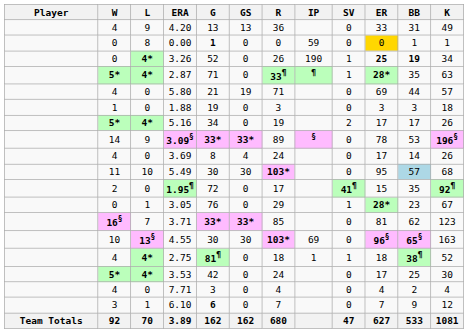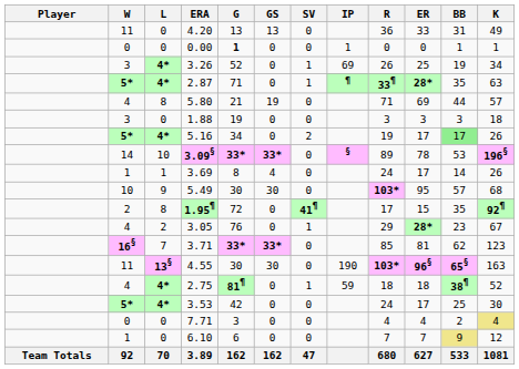 <table class="wikitable " style="text-align:center">
 <tr>
 <th width="20%" bgcolor="#ddddff">Player</th>
 <th width="7%" bgcolor="#ddddff">W</th>
 <th width="7%" bgcolor="#ddddff">L</th>
 <th width="7%" bgcolor="#ddddff">ERA</th>
 <th width="7%" bgcolor="#ddddff">G</th>
 <th width="7%" bgcolor="#ddddff">GS</th>
+<th width="7%" bgcolor="#ddddff">SV</th>
+<th width="8%" bgcolor="#ddddff">IP</th>
 <th width="7%" bgcolor="#ddddff">R</th>
-<th width="8%" bgcolor="#ddddff">IP</th>
-<th width="7%" bgcolor="#ddddff">SV</th>
 <th width="7%" bgcolor="#ddddff">ER</th>
 <th width="7%" bgcolor="#ddddff">BB</th>
 <th width="7%" bgcolor="#ddddff">K</th>
 </tr>
 <tr>
 <td></td>
-<td>4</td>
-<td>9</td>
+<td>11</td>
+<td>0</td>
 <td>4.20</td>
 <td>13</td>
 <td>13</td>
+<td>0</td>
+<td></td>
 <td>36</td>
-<td></td>
-<td>0</td>
 <td>33</td>
 <td>31</td>
 <td>49</td>
 </tr>
 <tr>
 <td></td>
 <td>0</td>
-<td>8</td>
+<td>0</td>
 <td>0.00</td>
 <td><strong>1</strong></td>
 <td>0</td>
 <td>0</td>
-<td>59</td>
+<td>1</td>
 <td>0</td>
-<td style="background: gold;">0</td>
+<td>0</td>
 <td>1</td>
 <td>1</td>
 </tr>
 <tr>
 <td></td>
-<td>0</td>
+<td>3</td>
 <td bgcolor="#bbffbb"><strong>4*</strong></td>
 <td>3.26</td>
 <td>52</td>
 <td>0</td>
+<td>1</td>
+<td>69</td>
 <td>26</td>
-<td>190</td>
-<td>1</td>
-<td><strong>25</strong></td>
-<td><strong>19</strong></td>
+<td>25</td>
+<td>19</td>
 <td>34</td>
 </tr>
 <tr>
 <td></td>
 <td bgcolor="#bbffbb"><strong>5*</strong></td>
 <td bgcolor="#bbffbb"><strong>4*</strong></td>
 <td>2.87</td>
 <td>71</td>
 <td>0</td>
+<td>1</td>
+<td bgcolor="#bbffbb"><strong><sup>¶</sup></strong></td>
 <td bgcolor="#bbffbb"><strong>33<sup>¶</sup></strong></td>
-<td bgcolor="#bbffbb"><strong><sup>¶</sup></strong></td>
-<td>1</td>
 <td bgcolor="#bbffbb"><strong>28*</strong></td>
 <td>35</td>
 <td>63</td>
 </tr>
 <tr>
 <td></td>
 <td>4</td>
-<td>0</td>
+<td>8</td>
 <td>5.80</td>
 <td>21</td>
 <td>19</td>
+<td>0</td>
+<td></td>
 <td>71</td>
-<td></td>
-<td>0</td>
 <td>69</td>
 <td>44</td>
 <td>57</td>
 </tr>
 <tr>
 <td></td>
-<td>1</td>
+<td>3</td>
 <td>0</td>
 <td>1.88</td>
 <td>19</td>
 <td>0</td>
+<td>0</td>
+<td></td>
 <td>3</td>
-<td></td>
-<td>0</td>
 <td>3</td>
 <td>3</td>
 <td>18</td>
 </tr>
 <tr>
 <td></td>
 <td bgcolor="#bbffbb"><strong>5*</strong></td>
 <td bgcolor="#bbffbb"><strong>4*</strong></td>
 <td>5.16</td>
 <td>34</td>
 <td>0</td>
+<td>2</td>
+<td></td>
 <td>19</td>
-<td></td>
-<td>2</td>
 <td>17</td>
-<td>17</td>
+<td style="background: lightgreen;">17</td>
 <td>26</td>
 </tr>
 <tr>
 <td></td>
 <td>14</td>
-<td>9</td>
+<td>10</td>
 <td bgcolor="#ffbbff"><strong>3.09<sup>§</sup></strong></td>
 <td bgcolor="#ffbbff"><strong>33*</strong></td>
 <td bgcolor="#ffbbff"><strong>33*</strong></td>
+<td>0</td>
+<td bgcolor="#ffbbff"><strong><sup>§</sup></strong></td>
 <td>89</td>
-<td bgcolor="#ffbbff"><strong><sup>§</sup></strong></td>
-<td>0</td>
 <td>78</td>
 <td>53</td>
 <td bgcolor="#ffbbff"><strong>196<sup>§</sup></strong></td>
 </tr>
 <tr>
 <td></td>
-<td>4</td>
-<td>0</td>
+<td>1</td>
+<td>1</td>
 <td>3.69</td>
 <td>8</td>
 <td>4</td>
+<td>0</td>
+<td></td>
 <td>24</td>
-<td></td>
-<td>0</td>
 <td>17</td>
 <td>14</td>
 <td>26</td>
 </tr>
 <tr>
 <td></td>
-<td>11</td>
 <td>10</td>
+<td>9</td>
 <td>5.49</td>
 <td>30</td>
 <td>30</td>
+<td>0</td>
+<td></td>
 <td bgcolor="#ffbbff"><strong>103*</strong></td>
-<td></td>
-<td>0</td>
 <td>95</td>
-<td style="background: lightblue;">57</td>
+<td>57</td>
 <td>68</td>
 </tr>
 <tr>
 <td></td>
 <td>2</td>
-<td>0</td>
+<td>8</td>
 <td bgcolor="#bbffbb"><strong>1.95<sup>¶</sup></strong></td>
 <td>72</td>
 <td>0</td>
+<td bgcolor="#bbffbb"><strong>41<sup>¶</sup></strong></td>
+<td></td>
 <td>17</td>
-<td></td>
-<td bgcolor="#bbffbb"><strong>41<sup>¶</sup></strong></td>
 <td>15</td>
 <td>35</td>
 <td bgcolor="#bbffbb"><strong>92<sup>¶</sup></strong></td>
 </tr>
 <tr>
 <td></td>
-<td>0</td>
-<td>1</td>
+<td>4</td>
+<td>2</td>
 <td>3.05</td>
 <td>76</td>
 <td>0</td>
+<td>1</td>
+<td></td>
 <td>29</td>
-<td></td>
-<td>1</td>
 <td bgcolor="#bbffbb"><strong>28*</strong></td>
 <td>23</td>
 <td>67</td>
 </tr>
 <tr>
 <td></td>
 <td bgcolor="#ffbbff"><strong>16<sup>§</sup></strong></td>
 <td>7</td>
 <td>3.71</td>
 <td bgcolor="#ffbbff"><strong>33*</strong></td>
 <td bgcolor="#ffbbff"><strong>33*</strong></td>
+<td>0</td>
+<td></td>
 <td>85</td>
-<td></td>
-<td>0</td>
 <td>81</td>
 <td>62</td>
 <td>123</td>
 </tr>
 <tr>
 <td></td>
-<td>10</td>
+<td>11</td>
 <td bgcolor="#ffbbff"><strong>13<sup>§</sup></strong></td>
 <td>4.55</td>
 <td>30</td>
 <td>30</td>
+<td>0</td>
+<td>190</td>
 <td bgcolor="#ffbbff"><strong>103*</strong></td>
-<td>69</td>
-<td>0</td>
 <td bgcolor="#ffbbff"><strong>96<sup>§</sup></strong></td>
 <td bgcolor="#ffbbff"><strong>65<sup>§</sup></strong></td>
 <td>163</td>
 </tr>
 <tr>
 <td></td>
 <td>4</td>
 <td bgcolor="#bbffbb"><strong>4*</strong></td>
 <td>2.75</td>
 <td bgcolor="#bbffbb"><strong>81<sup>¶</sup></strong></td>
 <td>0</td>
+<td>1</td>
+<td>59</td>
 <td>18</td>
-<td>1</td>
-<td>1</td>
 <td>18</td>
 <td bgcolor="#bbffbb"><strong>38<sup>¶</sup></strong></td>
 <td>52</td>
 </tr>
 <tr>
 <td></td>
 <td bgcolor="#bbffbb"><strong>5*</strong></td>
 <td bgcolor="#bbffbb"><strong>4*</strong></td>
 <td>3.53</td>
 <td>42</td>
 <td>0</td>
+<td>0</td>
+<td></td>
 <td>24</td>
-<td></td>
-<td>0</td>
 <td>17</td>
 <td>25</td>
 <td>30</td>
 </tr>
 <tr>
 <td></td>
-<td>4</td>
+<td>0</td>
 <td>0</td>
 <td>7.71</td>
 <td>3</td>
 <td>0</td>
+<td>0</td>
+<td></td>
 <td>4</td>
-<td></td>
-<td>0</td>
 <td>4</td>
 <td>2</td>
-<td>4</td>
+<td style="background: khaki;">4</td>
 </tr>
 <tr>
 <td></td>
-<td>3</td>
 <td>1</td>
+<td>0</td>
 <td>6.10</td>
-<td><strong>6</strong></td>
+<td>6</td>
 <td>0</td>
+<td>0</td>
+<td></td>
 <td>7</td>
-<td></td>
-<td>0</td>
 <td>7</td>
-<td>9</td>
+<td style="background: khaki;">9</td>
 <td>12</td>
 </tr>
 <tr>
 <th>Team Totals</th>
 <th>92</th>
 <th>70</th>
 <th>3.89</th>
 <th>162</th>
 <th>162</th>
+<th>47</th>
+<th></th>
 <th>680</th>
-<th></th>
-<th>47</th>
 <th>627</th>
 <th>533</th>
 <th>1081</th>
 </tr>
 </table>
